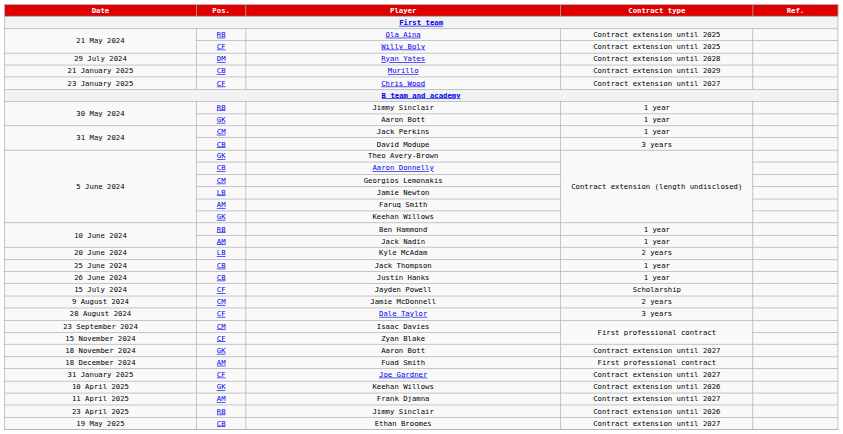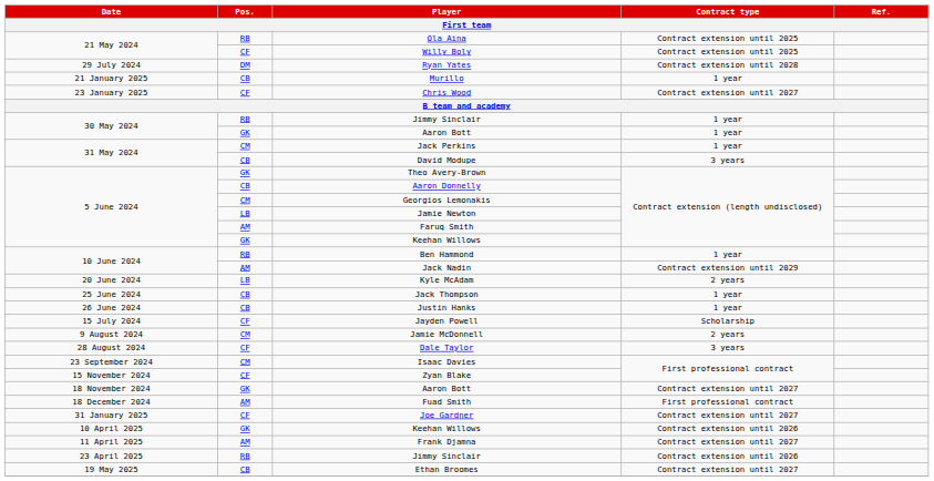 <table class="wikitable sortable" style="text-align:center;font-size:85%; width:100%;">
 <tr>
 <th style="background:#DD0000; color:#FFFFFF; width:120px;">Date</th>
 <th style="background:#DD0000; color:#FFFFFF; width:20px;">Pos.</th>
 <th style="background:#DD0000; color:#FFFFFF; width:200px;">Player</th>
 <th style="background:#DD0000; color:#FFFFFF; width:120px;">Contract type</th>
 <th style="background:#DD0000; color:#FFFFFF; width:50px;">Ref.</th>
 </tr>
 <tr>
 <th colspan="8"><a href='#'>First team</a></th>
 </tr>
 <tr>
 <td rowspan="2" align=center>21 May 2024</td>
 <td><a href='#'>RB</a></td>
 <td> <a href='#'>Ola Aina</a></td>
 <td>Contract extension until 2025</td>
 <td></td>
 </tr>
 <tr>
 <td><a href='#'>CF</a></td>
 <td> <a href='#'>Willy Boly</a></td>
 <td>Contract extension until 2025</td>
 <td></td>
 </tr>
 <tr>
 <td>29 July 2024</td>
 <td><a href='#'>DM</a></td>
 <td> <a href='#'>Ryan Yates</a></td>
 <td>Contract extension until 2028</td>
 <td></td>
 </tr>
 <tr>
 <td>21 January 2025</td>
 <td><a href='#'>CB</a></td>
 <td> <a href='#'>Murillo</a></td>
-<td>Contract extension until 2029</td>
+<td>1 year</td>
 <td></td>
 </tr>
 <tr>
 <td>23 January 2025</td>
 <td><a href='#'>CF</a></td>
 <td> <a href='#'>Chris Wood</a></td>
 <td>Contract extension until 2027</td>
 <td></td>
 </tr>
 <tr>
 <th colspan="8"><a href='#'>B team and academy</a></th>
 </tr>
 <tr>
 <td rowspan="2" align=center>30 May 2024</td>
 <td><a href='#'>RB</a></td>
 <td> Jimmy Sinclair</td>
 <td>1 year</td>
 <td></td>
 </tr>
 <tr>
 <td><a href='#'>GK</a></td>
 <td> Aaron Bott</td>
 <td>1 year</td>
 <td></td>
 </tr>
 <tr>
 <td rowspan="2" align=center>31 May 2024</td>
 <td><a href='#'>CM</a></td>
 <td> Jack Perkins</td>
 <td>1 year</td>
 <td></td>
 </tr>
 <tr>
 <td><a href='#'>CB</a></td>
 <td> David Modupe</td>
 <td>3 years</td>
 <td></td>
 </tr>
 <tr>
 <td rowspan="6" align=center>5 June 2024</td>
 <td><a href='#'>GK</a></td>
 <td> Theo Avery-Brown</td>
 <td rowspan="6" align=center>Contract extension (length undisclosed)</td>
 <td></td>
 </tr>
 <tr>
 <td><a href='#'>CB</a></td>
 <td> <a href='#'>Aaron Donnelly</a></td>
 <td></td>
 </tr>
 <tr>
 <td><a href='#'>CM</a></td>
 <td> Georgios Lemonakis</td>
 <td></td>
 </tr>
 <tr>
 <td><a href='#'>LB</a></td>
 <td> Jamie Newton</td>
 <td></td>
 </tr>
 <tr>
 <td><a href='#'>AM</a></td>
 <td> Faruq Smith</td>
 <td></td>
 </tr>
 <tr>
 <td><a href='#'>GK</a></td>
 <td> Keehan Willows</td>
 <td></td>
 </tr>
 <tr>
 <td rowspan="2" align=center>10 June 2024</td>
 <td><a href='#'>RB</a></td>
 <td> Ben Hammond</td>
 <td>1 year</td>
 <td></td>
 </tr>
 <tr>
 <td><a href='#'>AM</a></td>
 <td> Jack Nadin</td>
-<td>1 year</td>
+<td>Contract extension until 2029</td>
 <td></td>
 </tr>
 <tr>
 <td>20 June 2024</td>
 <td><a href='#'>LB</a></td>
 <td> Kyle McAdam</td>
 <td>2 years</td>
 <td></td>
 </tr>
 <tr>
 <td>25 June 2024</td>
 <td><a href='#'>CB</a></td>
 <td> Jack Thompson</td>
 <td>1 year</td>
 <td></td>
 </tr>
 <tr>
 <td>26 June 2024</td>
 <td><a href='#'>CB</a></td>
 <td> Justin Hanks</td>
 <td>1 year</td>
 <td></td>
 </tr>
 <tr>
 <td>15 July 2024</td>
 <td><a href='#'>CF</a></td>
 <td> Jayden Powell</td>
 <td>Scholarship</td>
 <td></td>
 </tr>
 <tr>
 <td>9 August 2024</td>
 <td><a href='#'>CM</a></td>
 <td> Jamie McDonnell</td>
 <td>2 years</td>
 <td></td>
 </tr>
 <tr>
 <td>28 August 2024</td>
 <td><a href='#'>CF</a></td>
 <td> <a href='#'>Dale Taylor</a></td>
 <td>3 years</td>
 <td></td>
 </tr>
 <tr>
 <td>23 September 2024</td>
 <td><a href='#'>CM</a></td>
 <td> Isaac Davies</td>
 <td rowspan="2">First professional contract</td>
 <td></td>
 </tr>
 <tr>
 <td>15 November 2024</td>
 <td><a href='#'>CF</a></td>
 <td> Zyan Blake</td>
 <td></td>
 </tr>
 <tr>
 <td>18 November 2024</td>
 <td><a href='#'>GK</a></td>
 <td> Aaron Bott</td>
 <td>Contract extension until 2027</td>
 <td></td>
 </tr>
 <tr>
 <td>18 December 2024</td>
 <td><a href='#'>AM</a></td>
 <td> Fuad Smith</td>
 <td>First professional contract</td>
 <td></td>
 </tr>
 <tr>
 <td>31 January 2025</td>
 <td><a href='#'>CF</a></td>
 <td> <a href='#'>Joe Gardner</a></td>
 <td>Contract extension until 2027</td>
 <td></td>
 </tr>
 <tr>
 <td>10 April 2025</td>
 <td><a href='#'>GK</a></td>
 <td> Keehan Willows</td>
 <td>Contract extension until 2026</td>
 <td></td>
 </tr>
 <tr>
 <td>11 April 2025</td>
 <td><a href='#'>AM</a></td>
 <td> Frank Djamna</td>
 <td>Contract extension until 2027</td>
 <td></td>
 </tr>
 <tr>
 <td>23 April 2025</td>
 <td><a href='#'>RB</a></td>
 <td> Jimmy Sinclair</td>
 <td>Contract extension until 2026</td>
 <td></td>
 </tr>
 <tr>
 <td>19 May 2025</td>
 <td><a href='#'>CB</a></td>
 <td> Ethan Broomes</td>
 <td>Contract extension until 2027</td>
 <td></td>
 </tr>
 <tr>
 </tr>
 </table>
